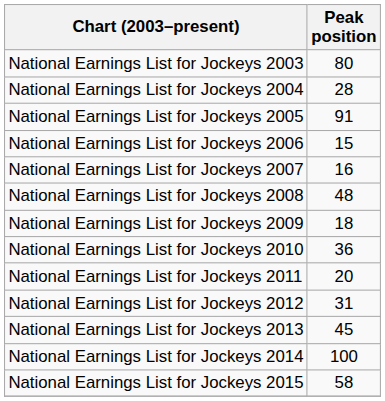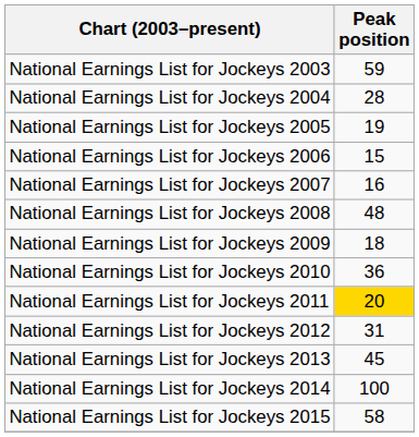 <table class="wikitable sortable">
 <tr>
 <th>Chart (2003–present)</th>
 <th>Peak<br>position</th>
 </tr>
 <tr>
 <td>National Earnings List for Jockeys 2003</td>
-<td style="text-align:center;">80</td>
+<td style="text-align:center;">59</td>
 </tr>
 <tr>
 <td>National Earnings List for Jockeys 2004</td>
 <td style="text-align:center;">28</td>
 </tr>
 <tr>
 <td>National Earnings List for Jockeys 2005</td>
-<td style="text-align:center;">91</td>
+<td style="text-align:center;">19</td>
 </tr>
 <tr>
 <td>National Earnings List for Jockeys 2006</td>
 <td style="text-align:center;">15</td>
 </tr>
 <tr>
 <td>National Earnings List for Jockeys 2007</td>
 <td style="text-align:center;">16</td>
 </tr>
 <tr>
 <td>National Earnings List for Jockeys 2008</td>
 <td style="text-align:center;">48</td>
 </tr>
 <tr>
 <td>National Earnings List for Jockeys 2009</td>
 <td style="text-align:center;">18</td>
 </tr>
 <tr>
 <td>National Earnings List for Jockeys 2010</td>
 <td style="text-align:center;">36</td>
 </tr>
 <tr>
 <td>National Earnings List for Jockeys 2011</td>
-<td style="text-align:center;">20</td>
+<td style="background: gold; text-align:center;">20</td>
 </tr>
 <tr>
 <td>National Earnings List for Jockeys 2012</td>
 <td style="text-align:center;">31</td>
 </tr>
 <tr>
 <td>National Earnings List for Jockeys 2013</td>
 <td style="text-align:center;">45</td>
 </tr>
 <tr>
 <td>National Earnings List for Jockeys 2014</td>
 <td style="text-align:center;">100</td>
 </tr>
 <tr>
 <td>National Earnings List for Jockeys 2015</td>
 <td style="text-align:center;">58</td>
 </tr>
 <tr>
 </tr>
 </table>
